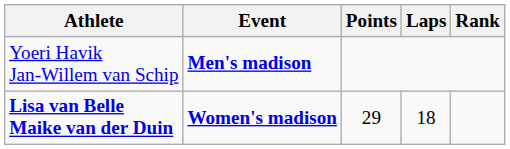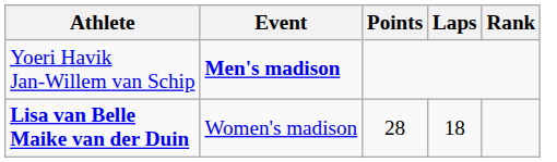 <table class=wikitable style=font-size:90%;text-align:center>
 <tr>
 <th>Athlete</th>
 <th>Event</th>
 <th>Points</th>
 <th>Laps</th>
 <th>Rank</th>
 </tr>
 <tr>
 <td align=left><a href='#'>Yoeri Havik</a><br><a href='#'>Jan-Willem van Schip</a></td>
 <td align=left><strong><a href='#'>Men's madison</a></strong></td>
 <td colspan="3"></td>
 </tr>
 <tr>
 <td align=left><strong><a href='#'>Lisa van Belle</a><br><a href='#'>Maike van der Duin</a></strong></td>
-<td align=left><strong><a href='#'>Women's madison</a></strong></td>
-<td>29</td>
+<td align=left><a href='#'>Women's madison</a></td>
+<td>28</td>
 <td>18</td>
 <td></td>
 </tr>
 </table>
